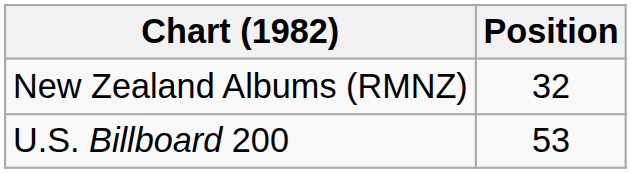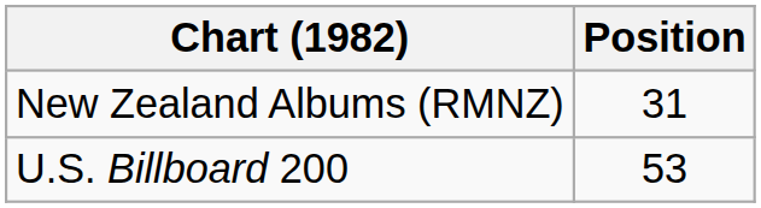 <table class="wikitable">
 <tr>
 <th>Chart (1982)</th>
 <th>Position</th>
 </tr>
 <tr>
 <td>New Zealand Albums (RMNZ)</td>
-<td align="center">32</td>
+<td align="center">31</td>
 </tr>
 <tr>
 <td>U.S. <em>Billboard</em> 200</td>
 <td align="center">53</td>
 </tr>
 </table>
